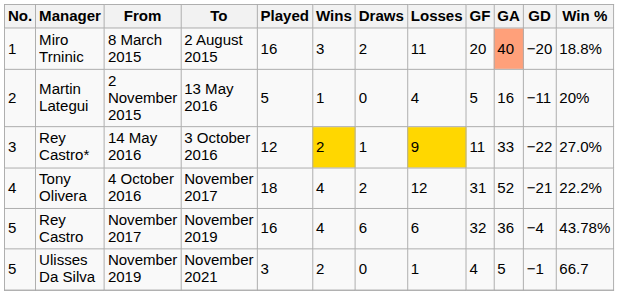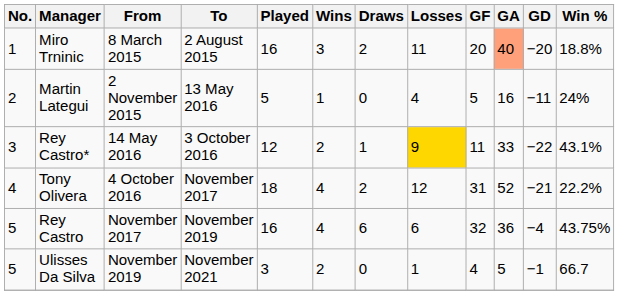 <table class="sortable wikitable">
 <tr>
 <th>No.</th>
 <th>Manager</th>
 <th>From</th>
 <th>To</th>
 <th>Played</th>
 <th>Wins</th>
 <th>Draws</th>
 <th>Losses</th>
 <th>GF</th>
 <th>GA</th>
 <th>GD</th>
 <th>Win %</th>
 </tr>
 <tr>
 <td align=left>1</td>
 <td align=left>Miro Trninic</td>
 <td>8 March 2015</td>
 <td>2 August 2015</td>
 <td>16</td>
 <td>3</td>
 <td>2</td>
 <td>11</td>
 <td>20</td>
 <td style="background: lightsalmon;">40</td>
 <td>−20</td>
 <td>18.8%</td>
 </tr>
 <tr>
 <td align=left>2</td>
 <td align=left>Martin Lategui</td>
 <td>2 November 2015</td>
 <td>13 May 2016</td>
 <td>5</td>
 <td>1</td>
 <td>0</td>
 <td>4</td>
 <td>5</td>
 <td>16</td>
 <td>−11</td>
-<td>20%</td>
+<td>24%</td>
 </tr>
 <tr>
 <td align=left>3</td>
 <td align=left>Rey Castro*</td>
 <td>14 May 2016</td>
 <td>3 October 2016</td>
 <td>12</td>
-<td style="background: gold;">2</td>
+<td>2</td>
 <td>1</td>
 <td style="background: gold;">9</td>
 <td>11</td>
 <td>33</td>
 <td>−22</td>
-<td>27.0%</td>
+<td>43.1%</td>
 </tr>
 <tr>
 <td align=left>4</td>
 <td align=left>Tony Olivera</td>
 <td>4 October 2016</td>
 <td>November 2017</td>
 <td>18</td>
 <td>4</td>
 <td>2</td>
 <td>12</td>
 <td>31</td>
 <td>52</td>
 <td>−21</td>
 <td>22.2%</td>
 </tr>
 <tr>
 <td align=left>5</td>
 <td align=left>Rey Castro</td>
 <td>November 2017</td>
 <td>November 2019</td>
 <td>16</td>
 <td>4</td>
 <td>6</td>
 <td>6</td>
 <td>32</td>
 <td>36</td>
 <td>−4</td>
-<td>43.78%</td>
+<td>43.75%</td>
 </tr>
 <tr>
 <td align=left>5</td>
 <td align=left>Ulisses Da Silva</td>
 <td>November 2019</td>
 <td>November 2021</td>
 <td>3</td>
 <td>2</td>
 <td>0</td>
 <td>1</td>
 <td>4</td>
 <td>5</td>
 <td>−1</td>
 <td>66.7</td>
 </tr>
 <tr>
 </tr>
 </table>
